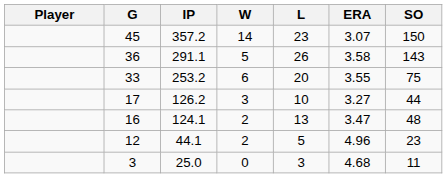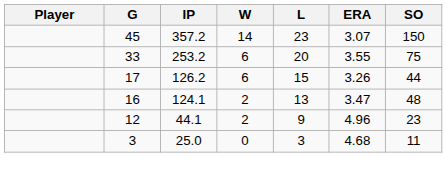 <table class="wikitable sortable">
 <tr>
 <th bgcolor="#DDDDFF" width="16%">Player</th>
 <th bgcolor="#DDDDFF" width="9%">G</th>
 <th bgcolor="#DDDDFF" width="9%">IP</th>
 <th bgcolor="#DDDDFF" width="9%">W</th>
 <th bgcolor="#DDDDFF" width="9%">L</th>
 <th bgcolor="#DDDDFF" width="9%">ERA</th>
 <th bgcolor="#DDDDFF" width="9%">SO</th>
 </tr>
 <tr align="center">
 <td></td>
 <td>45</td>
 <td>357.2</td>
 <td>14</td>
 <td>23</td>
 <td>3.07</td>
 <td>150</td>
 </tr>
 <tr align="center">
 <td></td>
-<td>36</td>
-<td>291.1</td>
-<td>5</td>
-<td>26</td>
-<td>3.58</td>
-<td>143</td>
-</tr>
-<tr align="center">
-<td></td>
 <td>33</td>
 <td>253.2</td>
 <td>6</td>
 <td>20</td>
 <td>3.55</td>
 <td>75</td>
 </tr>
 <tr align="center">
 <td></td>
 <td>17</td>
 <td>126.2</td>
-<td>3</td>
-<td>10</td>
-<td>3.27</td>
+<td>6</td>
+<td>15</td>
+<td>3.26</td>
 <td>44</td>
 </tr>
 <tr align="center">
 <td></td>
 <td>16</td>
 <td>124.1</td>
 <td>2</td>
 <td>13</td>
 <td>3.47</td>
 <td>48</td>
 </tr>
 <tr align="center">
 <td></td>
 <td>12</td>
 <td>44.1</td>
 <td>2</td>
-<td>5</td>
+<td>9</td>
 <td>4.96</td>
 <td>23</td>
 </tr>
 <tr align="center">
 <td></td>
 <td>3</td>
 <td>25.0</td>
 <td>0</td>
 <td>3</td>
 <td>4.68</td>
 <td>11</td>
 </tr>
 </table>
